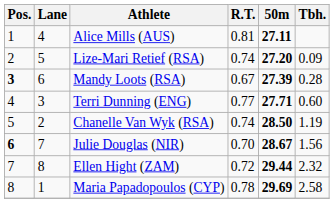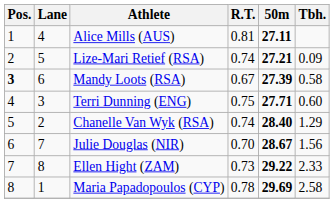 <table class="wikitable">
 <tr>
 <th>Pos.</th>
 <th>Lane</th>
 <th>Athlete</th>
 <th>R.T.</th>
 <th>50m</th>
 <th>Tbh.</th>
 </tr>
 <tr>
 <td>1</td>
 <td>4</td>
 <td> <a href='#'>Alice Mills</a> (<a href='#'>AUS</a>)</td>
 <td>0.81</td>
 <td><strong>27.11</strong></td>
 <td> </td>
 </tr>
 <tr>
 <td>2</td>
 <td>5</td>
 <td> <a href='#'>Lize-Mari Retief</a> (<a href='#'>RSA</a>)</td>
 <td>0.74</td>
-<td><strong>27.20</strong></td>
+<td><strong>27.21</strong></td>
 <td>0.09</td>
 </tr>
 <tr>
 <td><strong>3</strong></td>
 <td>6</td>
 <td> <a href='#'>Mandy Loots</a> (<a href='#'>RSA</a>)</td>
 <td>0.67</td>
 <td><strong>27.39</strong></td>
-<td>0.28</td>
+<td>0.58</td>
 </tr>
 <tr>
 <td>4</td>
 <td>3</td>
 <td> <a href='#'>Terri Dunning</a> (<a href='#'>ENG</a>)</td>
-<td>0.77</td>
+<td>0.75</td>
 <td><strong>27.71</strong></td>
 <td>0.60</td>
 </tr>
 <tr>
 <td>5</td>
 <td>2</td>
 <td> <a href='#'>Chanelle Van Wyk</a> (<a href='#'>RSA</a>)</td>
 <td>0.74</td>
-<td><strong>28.50</strong></td>
-<td>1.19</td>
+<td><strong>28.40</strong></td>
+<td>1.29</td>
 </tr>
 <tr>
-<td><strong>6</strong></td>
+<td>6</td>
 <td>7</td>
 <td> <a href='#'>Julie Douglas</a> (<a href='#'>NIR</a>)</td>
 <td>0.70</td>
 <td><strong>28.67</strong></td>
 <td>1.56</td>
 </tr>
 <tr>
 <td>7</td>
 <td>8</td>
 <td> <a href='#'>Ellen Hight</a> (<a href='#'>ZAM</a>)</td>
-<td>0.72</td>
-<td><strong>29.44</strong></td>
-<td>2.32</td>
+<td>0.73</td>
+<td><strong>29.22</strong></td>
+<td>2.33</td>
 </tr>
 <tr>
 <td>8</td>
 <td>1</td>
 <td> <a href='#'>Maria Papadopoulos</a> (<a href='#'>CYP</a>)</td>
 <td>0.78</td>
 <td><strong>29.69</strong></td>
 <td>2.58</td>
 </tr>
 <tr>
 </tr>
 </table>
